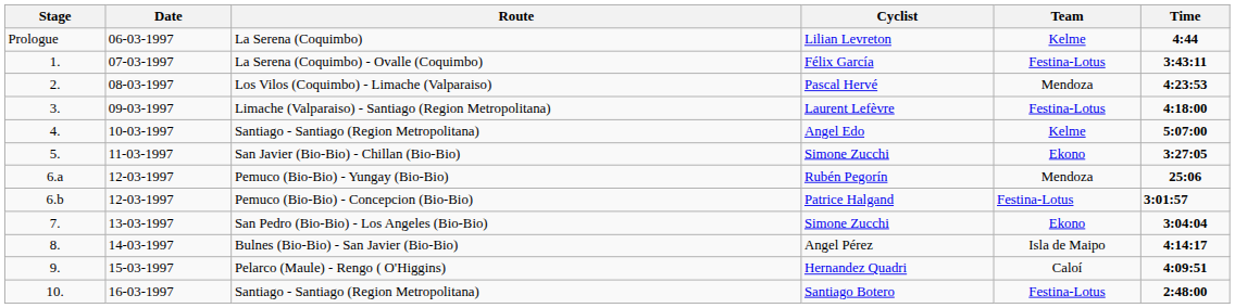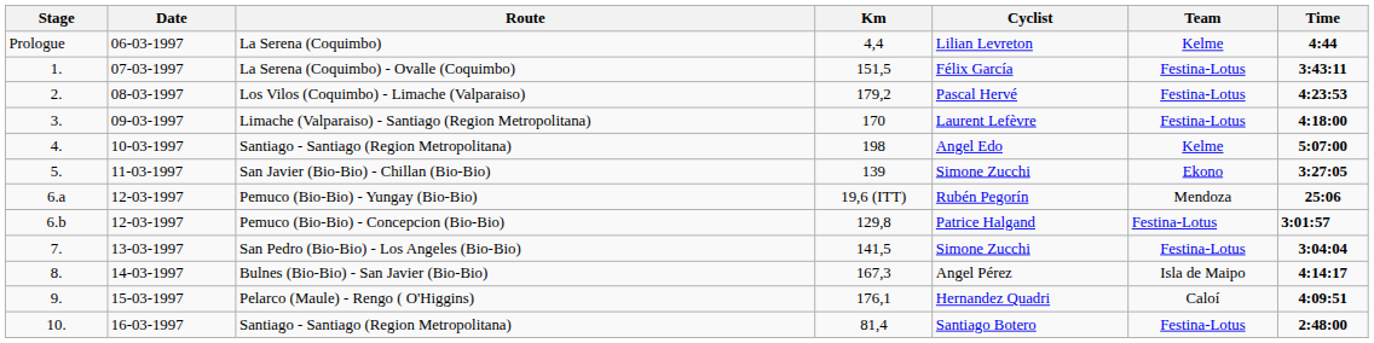 <table class="wikitable" style="font-size:90%" width="80%">
 <tr>
 <th>Stage</th>
 <th>Date</th>
 <th>Route</th>
+<th>Km</th>
 <th>Cyclist</th>
 <th>Team</th>
 <th>Time</th>
 </tr>
 <tr>
 <td>Prologue</td>
 <td>06-03-1997</td>
 <td>La Serena (Coquimbo)</td>
+<td align="center">4,4</td>
 <td> <a href='#'>Lilian Levreton</a></td>
 <td align="center"><a href='#'>Kelme</a></td>
 <td align="center"><strong>4:44</strong></td>
 </tr>
 <tr>
 <td align="center">1.</td>
 <td>07-03-1997</td>
 <td>La Serena (Coquimbo) - Ovalle (Coquimbo)</td>
+<td align="center">151,5</td>
 <td> <a href='#'>Félix García</a></td>
 <td align="center"><a href='#'>Festina-Lotus</a></td>
 <td align="center"><strong>3:43:11</strong></td>
 </tr>
 <tr>
 <td align="center">2.</td>
 <td>08-03-1997</td>
 <td>Los Vilos (Coquimbo) - Limache (Valparaiso)</td>
+<td align="center">179,2</td>
 <td> <a href='#'>Pascal Hervé</a></td>
-<td align="center">Mendoza</td>
+<td align="center"><a href='#'>Festina-Lotus</a></td>
 <td align="center"><strong>4:23:53</strong></td>
 </tr>
 <tr>
 <td align="center">3.</td>
 <td>09-03-1997</td>
 <td>Limache (Valparaiso) - Santiago (Region Metropolitana)</td>
+<td align="center">170</td>
 <td> <a href='#'>Laurent Lefèvre</a></td>
 <td align="center"><a href='#'>Festina-Lotus</a></td>
 <td align="center"><strong>4:18:00</strong></td>
 </tr>
 <tr>
 <td align="center">4.</td>
 <td>10-03-1997</td>
 <td>Santiago - Santiago (Region Metropolitana)</td>
+<td align="center">198</td>
 <td> <a href='#'>Angel Edo</a></td>
 <td align="center"><a href='#'>Kelme</a></td>
 <td align="center"><strong>5:07:00</strong></td>
 </tr>
 <tr>
 <td align="center">5.</td>
 <td>11-03-1997</td>
 <td>San Javier (Bio-Bio) - Chillan (Bio-Bio)</td>
+<td align="center">139</td>
 <td> <a href='#'>Simone Zucchi</a></td>
 <td align="center"><a href='#'>Ekono</a></td>
 <td align="center"><strong>3:27:05</strong></td>
 </tr>
 <tr>
 <td align="center">6.a</td>
 <td>12-03-1997</td>
 <td>Pemuco (Bio-Bio) - Yungay (Bio-Bio)</td>
+<td align="center">19,6 (ITT)</td>
 <td> <a href='#'>Rubén Pegorín</a></td>
 <td align="center">Mendoza</td>
 <td align="center"><strong>25:06</strong></td>
 </tr>
 <tr>
 <td align="center">6.b</td>
 <td>12-03-1997</td>
 <td>Pemuco (Bio-Bio) - Concepcion (Bio-Bio)</td>
+<td align="center">129,8</td>
 <td> <a href='#'>Patrice Halgand</a></td>
 <td><a href='#'>Festina-Lotus</a></td>
 <td><strong>3:01:57</strong></td>
 </tr>
 <tr>
 <td align="center">7.</td>
 <td>13-03-1997</td>
 <td>San Pedro (Bio-Bio) - Los Angeles (Bio-Bio)</td>
+<td align="center">141,5</td>
 <td> <a href='#'>Simone Zucchi</a></td>
-<td align="center"><a href='#'>Ekono</a></td>
+<td align="center"><a href='#'>Festina-Lotus</a></td>
 <td align="center"><strong>3:04:04</strong></td>
 </tr>
 <tr>
 <td align="center">8.</td>
 <td>14-03-1997</td>
 <td>Bulnes (Bio-Bio) - San Javier (Bio-Bio)</td>
+<td align="center">167,3</td>
 <td> Angel Pérez</td>
 <td align="center">Isla de Maipo</td>
 <td align="center"><strong>4:14:17</strong></td>
 </tr>
 <tr>
 <td align="center">9.</td>
 <td>15-03-1997</td>
 <td>Pelarco (Maule) - Rengo ( O'Higgins)</td>
+<td align="center">176,1</td>
 <td> <a href='#'>Hernandez Quadri</a></td>
 <td align="center">Caloí</td>
 <td align="center"><strong>4:09:51</strong></td>
 </tr>
 <tr>
 <td align="center">10.</td>
 <td>16-03-1997</td>
 <td>Santiago - Santiago (Region Metropolitana)</td>
+<td align="center">81,4</td>
 <td> <a href='#'>Santiago Botero</a></td>
 <td align="center"><a href='#'>Festina-Lotus</a></td>
 <td align="center"><strong>2:48:00</strong></td>
 </tr>
 </table>
